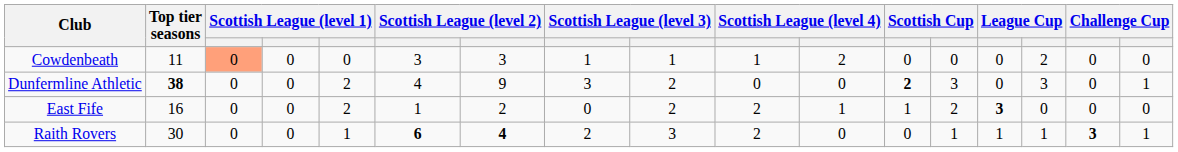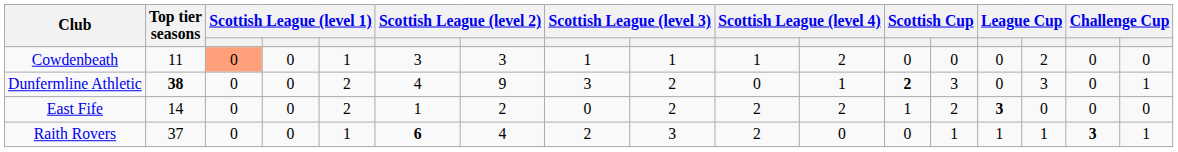 <table class="wikitable" style="text-align:center">
 <tr>
 <th rowspan=2>Club</th>
 <th rowspan=2>Top tier<br>seasons</th>
 <th colspan=3><a href='#'>Scottish League (level 1)</a></th>
 <th colspan=2><a href='#'>Scottish League (level 2)</a></th>
 <th colspan=2><a href='#'>Scottish League (level 3)</a></th>
 <th colspan=2><a href='#'>Scottish League (level 4)</a></th>
 <th colspan=2><a href='#'>Scottish Cup</a></th>
 <th colspan=2><a href='#'>League Cup</a></th>
 <th colspan=2><a href='#'>Challenge Cup</a></th>
 </tr>
 <tr>
 <th></th>
 <th></th>
 <th></th>
 <th></th>
 <th></th>
 <th></th>
 <th></th>
 <th></th>
 <th></th>
 <th></th>
 <th></th>
 <th></th>
 <th></th>
 <th></th>
 <th></th>
 </tr>
 <tr>
 <td><a href='#'>Cowdenbeath</a></td>
 <td>11</td>
 <td style="background: lightsalmon;">0</td>
 <td>0</td>
-<td>0</td>
+<td>1</td>
 <td>3</td>
 <td>3</td>
 <td>1</td>
 <td>1</td>
 <td>1</td>
 <td>2</td>
 <td>0</td>
 <td>0</td>
 <td>0</td>
 <td>2</td>
 <td>0</td>
 <td>0</td>
 </tr>
 <tr>
 <td><a href='#'>Dunfermline Athletic</a></td>
 <td><strong>38</strong></td>
 <td>0</td>
 <td>0</td>
 <td>2</td>
 <td>4</td>
 <td>9</td>
 <td>3</td>
 <td>2</td>
 <td>0</td>
-<td>0</td>
+<td>1</td>
 <td><strong>2</strong></td>
 <td>3</td>
 <td>0</td>
 <td>3</td>
 <td>0</td>
 <td>1</td>
 </tr>
 <tr>
 <td><a href='#'>East Fife</a></td>
-<td>16</td>
+<td>14</td>
 <td>0</td>
 <td>0</td>
 <td>2</td>
 <td>1</td>
 <td>2</td>
 <td>0</td>
 <td>2</td>
 <td>2</td>
-<td>1</td>
+<td>2</td>
 <td>1</td>
 <td>2</td>
 <td><strong>3</strong></td>
 <td>0</td>
 <td>0</td>
 <td>0</td>
 </tr>
 <tr>
 <td><a href='#'>Raith Rovers</a></td>
-<td>30</td>
+<td>37</td>
 <td>0</td>
 <td>0</td>
 <td>1</td>
 <td><strong>6</strong></td>
-<td><strong>4</strong></td>
+<td>4</td>
 <td>2</td>
 <td>3</td>
 <td>2</td>
 <td>0</td>
 <td>0</td>
 <td>1</td>
 <td>1</td>
 <td>1</td>
 <td><strong>3</strong></td>
 <td>1</td>
 </tr>
 </table>
